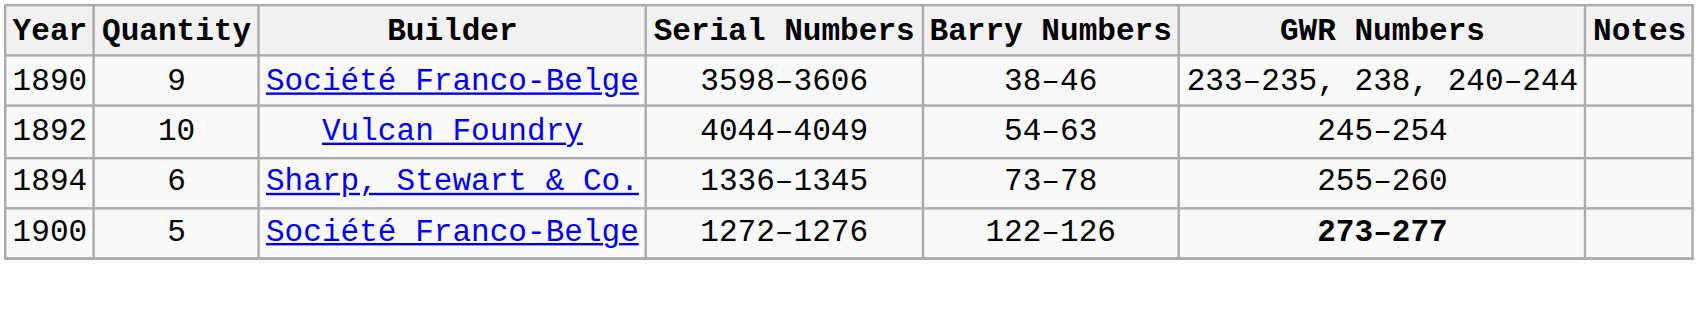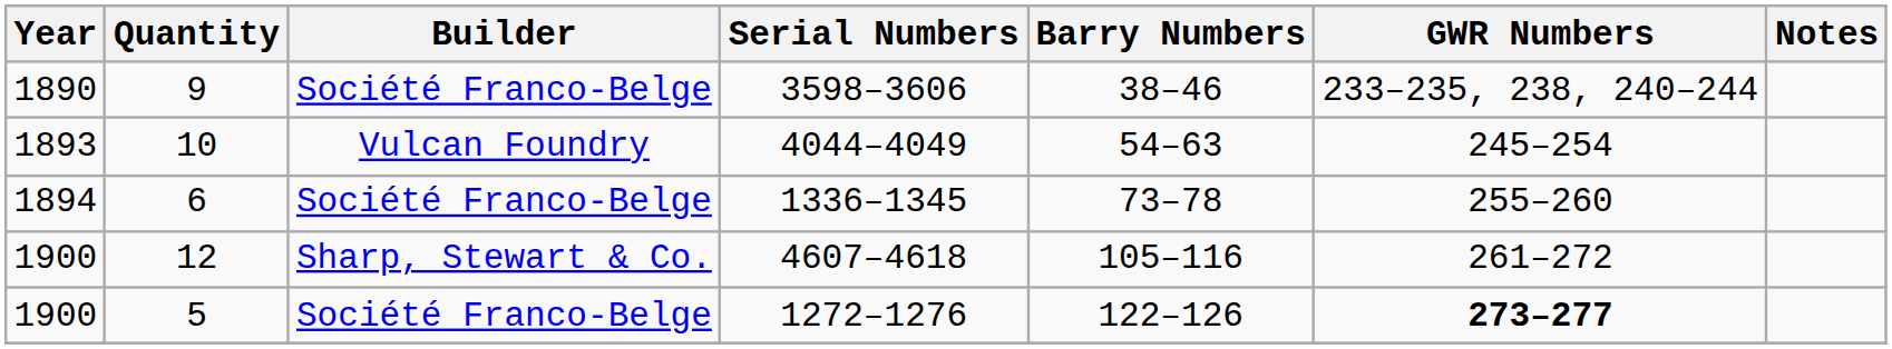 <table class=wikitable style=text-align:center>
 <tr>
 <th>Year</th>
 <th>Quantity</th>
 <th>Builder</th>
 <th>Serial Numbers</th>
 <th>Barry Numbers</th>
 <th>GWR Numbers</th>
 <th>Notes</th>
 </tr>
 <tr>
 <td>1890</td>
 <td>9</td>
 <td><a href='#'>Société Franco-Belge</a></td>
 <td>3598–3606</td>
 <td>38–46</td>
 <td>233–235, 238, 240–244</td>
 <td></td>
 </tr>
 <tr>
-<td>1892</td>
+<td>1893</td>
 <td>10</td>
 <td><a href='#'>Vulcan Foundry</a></td>
 <td>4044–4049</td>
 <td>54–63</td>
 <td>245–254</td>
 <td></td>
 </tr>
 <tr>
 <td>1894</td>
 <td>6</td>
-<td><a href='#'>Sharp, Stewart & Co.</a></td>
+<td><a href='#'>Société Franco-Belge</a></td>
 <td>1336–1345</td>
 <td>73–78</td>
 <td>255–260</td>
+<td></td>
+</tr>
+<tr>
+<td>1900</td>
+<td>12</td>
+<td><a href='#'>Sharp, Stewart & Co.</a></td>
+<td>4607–4618</td>
+<td>105–116</td>
+<td>261–272</td>
 <td></td>
 </tr>
 <tr>
 <td>1900</td>
 <td>5</td>
 <td><a href='#'>Société Franco-Belge</a></td>
 <td>1272–1276</td>
 <td>122–126</td>
 <td><strong>273–277</strong></td>
 <td></td>
 </tr>
 <tr>
 </tr>
 </table>
